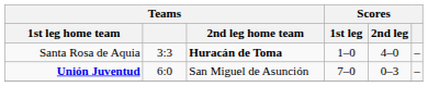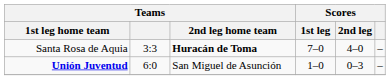 <table class="wikitable" style="text-align: center;">
 <tr>
 <th colspan=3>Teams</th>
 <th colspan=3>Scores</th>
 </tr>
 <tr>
 <th width="175">1st leg home team</th>
 <th width="50"></th>
 <th width="175">2nd leg home team</th>
 <th width="50">1st leg</th>
 <th width="50">2nd leg</th>
 <th></th>
 </tr>
 <tr>
 <td align=right>Santa Rosa de Aquia</td>
 <td>3:3</td>
 <td align=left><strong>Huracán de Toma</strong></td>
-<td>1–0</td>
+<td>7–0</td>
 <td>4–0</td>
 <td>–</td>
 </tr>
 <tr>
 <td align=right><strong><a href='#'>Unión Juventud</a></strong></td>
 <td>6:0</td>
 <td align=left>San Miguel de Asunción</td>
-<td>7–0</td>
+<td>1–0</td>
 <td>0–3</td>
 <td>–</td>
 </tr>
 <tr>
 </tr>
 </table>
